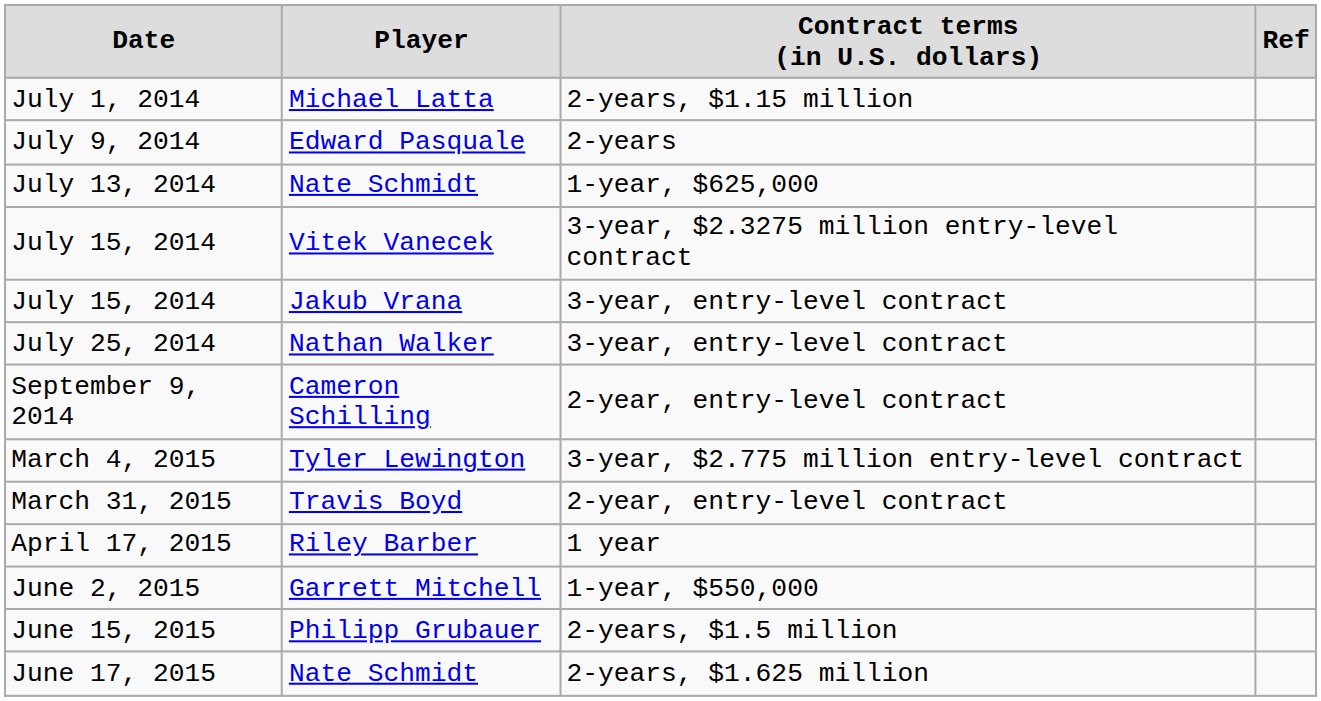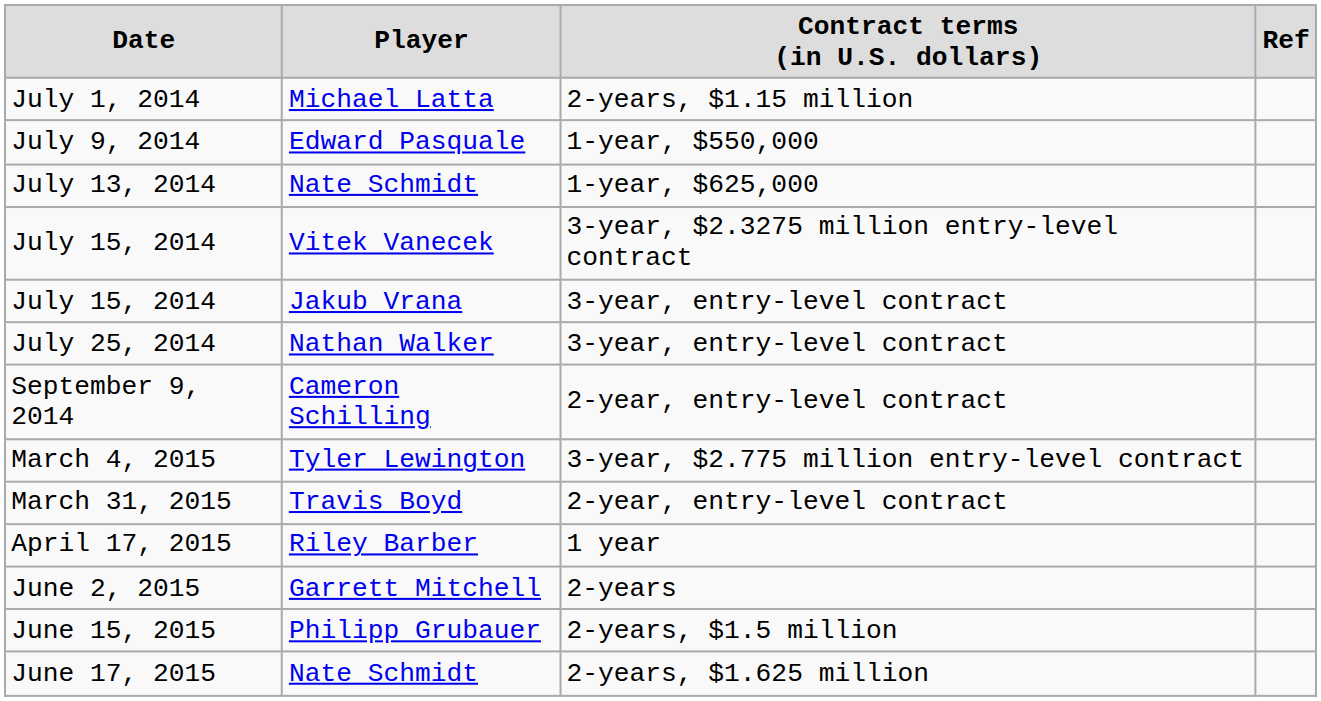 <table class="wikitable" style="border-collapse: collapse; width: 50em; padding: 3;">
 <tr align="center" bgcolor="#dddddd">
 <td><strong>Date</strong></td>
 <td><strong>Player</strong></td>
 <td><strong>Contract terms</strong><br><strong>(in U.S. dollars)</strong></td>
 <td><strong>Ref</strong></td>
 </tr>
 <tr>
 <td>July 1, 2014</td>
 <td><a href='#'>Michael Latta</a></td>
 <td>2-years, $1.15 million</td>
 <td></td>
 </tr>
 <tr>
 <td>July 9, 2014</td>
 <td><a href='#'>Edward Pasquale</a></td>
-<td>2-years</td>
+<td>1-year, $550,000</td>
 <td></td>
 </tr>
 <tr>
 <td>July 13, 2014</td>
 <td><a href='#'>Nate Schmidt</a></td>
 <td>1-year, $625,000</td>
 <td></td>
 </tr>
 <tr>
 <td>July 15, 2014</td>
 <td><a href='#'>Vitek Vanecek</a></td>
 <td>3-year, $2.3275 million entry-level contract</td>
 <td></td>
 </tr>
 <tr>
 <td>July 15, 2014</td>
 <td><a href='#'>Jakub Vrana</a></td>
 <td>3-year, entry-level contract</td>
 <td></td>
 </tr>
 <tr>
 <td>July 25, 2014</td>
 <td><a href='#'>Nathan Walker</a></td>
 <td>3-year, entry-level contract</td>
 <td></td>
 </tr>
 <tr>
 <td>September 9, 2014</td>
 <td><a href='#'>Cameron Schilling</a></td>
 <td>2-year, entry-level contract</td>
 <td></td>
 </tr>
 <tr>
 <td>March 4, 2015</td>
 <td><a href='#'>Tyler Lewington</a></td>
 <td>3-year, $2.775 million entry-level contract</td>
 <td></td>
 </tr>
 <tr>
 <td>March 31, 2015</td>
 <td><a href='#'>Travis Boyd</a></td>
 <td>2-year, entry-level contract</td>
 <td></td>
 </tr>
 <tr>
 <td>April 17, 2015</td>
 <td><a href='#'>Riley Barber</a></td>
 <td>1 year</td>
 <td></td>
 </tr>
 <tr>
 <td>June 2, 2015</td>
 <td><a href='#'>Garrett Mitchell</a></td>
-<td>1-year, $550,000</td>
+<td>2-years</td>
 <td></td>
 </tr>
 <tr>
 <td>June 15, 2015</td>
 <td><a href='#'>Philipp Grubauer</a></td>
 <td>2-years, $1.5 million</td>
 <td></td>
 </tr>
 <tr>
 <td>June 17, 2015</td>
 <td><a href='#'>Nate Schmidt</a></td>
 <td>2-years, $1.625 million</td>
 <td></td>
 </tr>
 </table>
